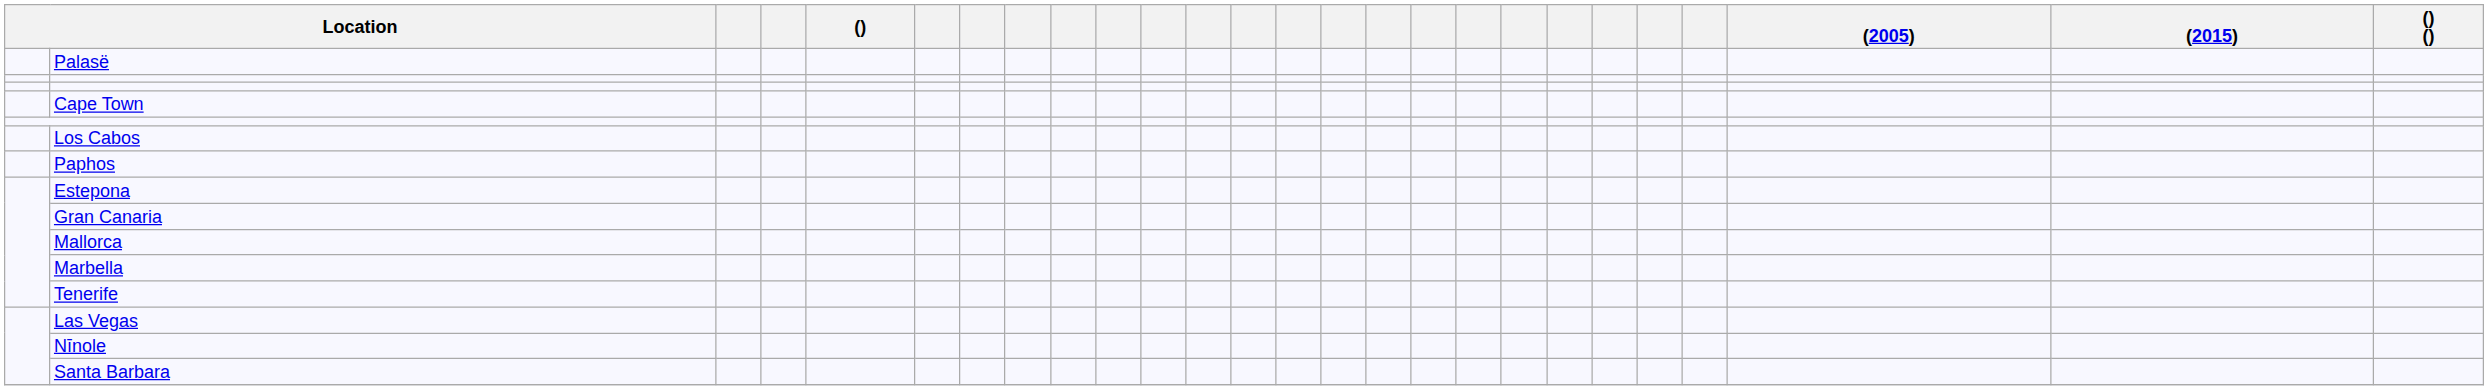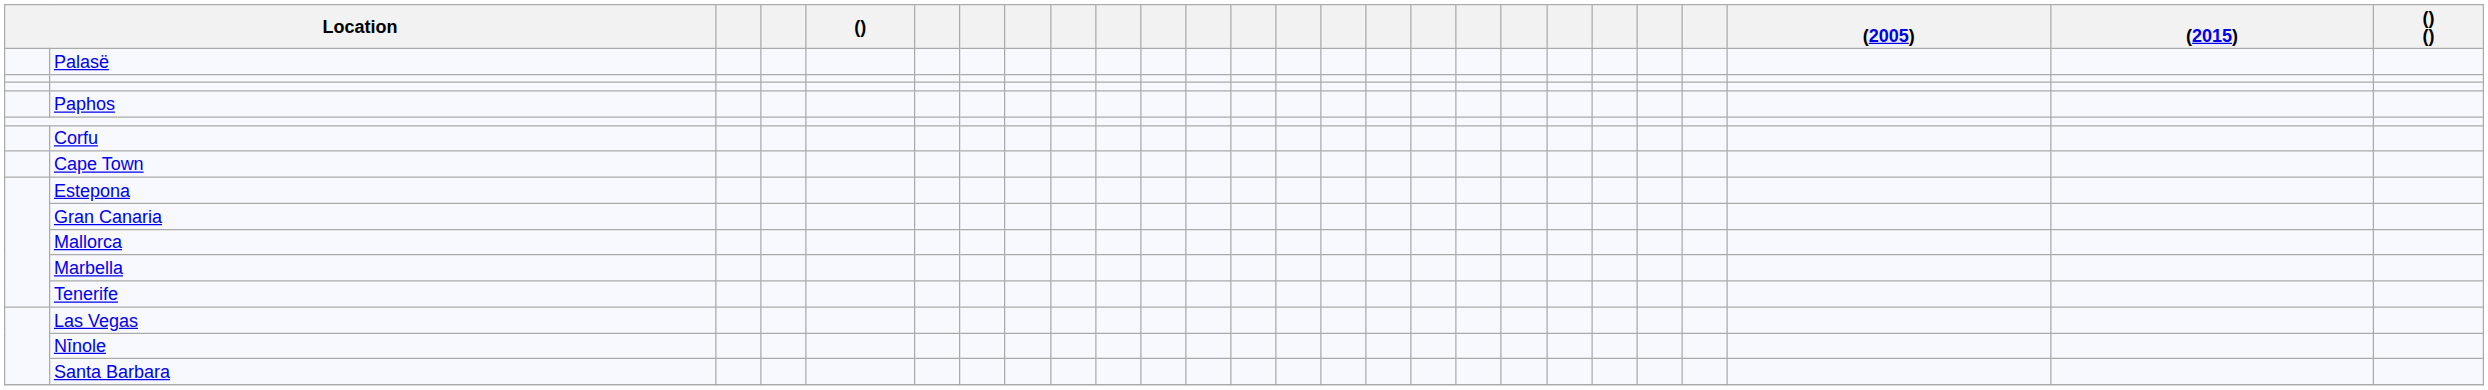 <table class="wikitable sortable" style="text-align:left; font-size:90%; line-height:14px; background:#F8F8FF; width:100%;">
 <tr>
 <th colspan="2">Location</th>
 <th class="unsortable"><strong></strong></th>
 <th class="unsortable"><strong></strong></th>
 <th class="unsortable"><strong> ()</strong></th>
 <th class="unsortable"><strong></strong></th>
 <th class="unsortable"><strong></strong></th>
 <th class="unsortable"><strong></strong></th>
 <th class="unsortable"><strong></strong></th>
 <th class="unsortable"><strong></strong></th>
 <th class="unsortable"><strong></strong></th>
 <th class="unsortable"><strong></strong></th>
 <th class="unsortable"><br><strong></strong></th>
 <th class="unsortable"><strong></strong></th>
 <th class="unsortable"><strong></strong></th>
 <th class="unsortable"><strong></strong></th>
 <th class="unsortable"><strong></strong></th>
 <th class="unsortable"><strong></strong></th>
 <th class="unsortable"><strong></strong></th>
 <th class="unsortable"><strong></strong></th>
 <th class="unsortable"><strong></strong></th>
 <th class="unsortable"><strong></strong></th>
 <th class="unsortable"><strong></strong></th>
 <th class="unsortable"><strong><br>(<a href='#'>2005</a>)</strong></th>
 <th class="unsortable"><strong><br>(<a href='#'>2015</a>)</strong></th>
 <th class="unsortable"><strong> ()<br> ()</strong></th>
 </tr>
 <tr>
 <td></td>
 <td><a href='#'>Palasë</a></td>
 <td></td>
 <td></td>
 <td></td>
 <td></td>
 <td></td>
 <td></td>
 <td></td>
 <td></td>
 <td></td>
 <td></td>
 <td></td>
 <td></td>
 <td></td>
 <td></td>
 <td></td>
 <td></td>
 <td></td>
 <td></td>
 <td></td>
 <td></td>
 <td></td>
 <td></td>
 <td></td>
 <td></td>
 </tr>
 <tr>
 <td></td>
 <td></td>
 <td></td>
 <td></td>
 <td></td>
 <td></td>
 <td></td>
 <td></td>
 <td></td>
 <td></td>
 <td></td>
 <td></td>
 <td></td>
 <td></td>
 <td></td>
 <td></td>
 <td></td>
 <td></td>
 <td></td>
 <td></td>
 <td></td>
 <td></td>
 <td></td>
 <td></td>
 <td></td>
 <td></td>
 </tr>
 <tr>
 <td></td>
 <td></td>
 <td></td>
 <td></td>
 <td></td>
 <td></td>
 <td></td>
 <td></td>
 <td></td>
 <td></td>
 <td></td>
 <td></td>
 <td></td>
 <td></td>
 <td></td>
 <td></td>
 <td></td>
 <td></td>
 <td></td>
 <td></td>
 <td></td>
 <td></td>
 <td></td>
 <td></td>
 <td></td>
 <td></td>
 </tr>
 <tr>
 <td></td>
-<td><a href='#'>Cape Town</a></td>
+<td><a href='#'>Paphos</a></td>
 <td></td>
 <td></td>
 <td></td>
 <td></td>
 <td></td>
 <td></td>
 <td></td>
 <td></td>
 <td></td>
 <td></td>
 <td></td>
 <td></td>
 <td></td>
 <td></td>
 <td></td>
 <td></td>
 <td></td>
 <td></td>
 <td></td>
 <td></td>
 <td></td>
 <td></td>
 <td></td>
 <td></td>
 </tr>
 <tr>
 <td colspan="2"></td>
 <td></td>
 <td></td>
 <td></td>
 <td></td>
 <td></td>
 <td></td>
 <td></td>
 <td></td>
 <td></td>
 <td></td>
 <td></td>
 <td></td>
 <td></td>
 <td></td>
 <td></td>
 <td></td>
 <td></td>
 <td></td>
 <td></td>
 <td></td>
 <td></td>
 <td></td>
 <td></td>
 <td></td>
 </tr>
 <tr>
 <td></td>
-<td><a href='#'>Los Cabos</a></td>
+<td><a href='#'>Corfu</a></td>
 <td></td>
 <td></td>
 <td></td>
 <td></td>
 <td></td>
 <td></td>
 <td></td>
 <td></td>
 <td></td>
 <td></td>
 <td></td>
 <td></td>
 <td></td>
 <td></td>
 <td></td>
 <td></td>
 <td></td>
 <td></td>
 <td></td>
 <td></td>
 <td></td>
 <td></td>
 <td></td>
 <td></td>
 </tr>
 <tr>
 <td></td>
-<td><a href='#'>Paphos</a></td>
+<td><a href='#'>Cape Town</a></td>
 <td></td>
 <td></td>
 <td></td>
 <td></td>
 <td></td>
 <td></td>
 <td></td>
 <td></td>
 <td></td>
 <td></td>
 <td></td>
 <td></td>
 <td></td>
 <td></td>
 <td></td>
 <td></td>
 <td></td>
 <td></td>
 <td></td>
 <td></td>
 <td></td>
 <td></td>
 <td></td>
 <td></td>
 </tr>
 <tr>
 <td rowspan="5"></td>
 <td><a href='#'>Estepona</a></td>
 <td></td>
 <td></td>
 <td></td>
 <td></td>
 <td></td>
 <td></td>
 <td></td>
 <td></td>
 <td></td>
 <td></td>
 <td></td>
 <td></td>
 <td></td>
 <td></td>
 <td></td>
 <td></td>
 <td></td>
 <td></td>
 <td></td>
 <td></td>
 <td></td>
 <td></td>
 <td></td>
 <td></td>
 </tr>
 <tr>
 <td><a href='#'>Gran Canaria</a></td>
 <td></td>
 <td></td>
 <td></td>
 <td></td>
 <td></td>
 <td></td>
 <td></td>
 <td></td>
 <td></td>
 <td></td>
 <td></td>
 <td></td>
 <td></td>
 <td></td>
 <td></td>
 <td></td>
 <td></td>
 <td></td>
 <td></td>
 <td></td>
 <td></td>
 <td></td>
 <td></td>
 <td></td>
 </tr>
 <tr>
 <td><a href='#'>Mallorca</a></td>
 <td></td>
 <td></td>
 <td></td>
 <td></td>
 <td></td>
 <td></td>
 <td></td>
 <td></td>
 <td></td>
 <td></td>
 <td></td>
 <td></td>
 <td></td>
 <td></td>
 <td></td>
 <td></td>
 <td></td>
 <td></td>
 <td></td>
 <td></td>
 <td></td>
 <td></td>
 <td></td>
 <td></td>
 </tr>
 <tr>
 <td><a href='#'>Marbella</a></td>
 <td></td>
 <td></td>
 <td></td>
 <td></td>
 <td></td>
 <td></td>
 <td></td>
 <td></td>
 <td></td>
 <td></td>
 <td></td>
 <td></td>
 <td></td>
 <td></td>
 <td></td>
 <td></td>
 <td></td>
 <td></td>
 <td></td>
 <td></td>
 <td></td>
 <td></td>
 <td></td>
 <td></td>
 </tr>
 <tr>
 <td><a href='#'>Tenerife</a></td>
 <td></td>
 <td></td>
 <td></td>
 <td></td>
 <td></td>
 <td></td>
 <td></td>
 <td></td>
 <td></td>
 <td></td>
 <td></td>
 <td></td>
 <td></td>
 <td></td>
 <td></td>
 <td></td>
 <td></td>
 <td></td>
 <td></td>
 <td></td>
 <td></td>
 <td></td>
 <td></td>
 <td></td>
 </tr>
 <tr>
 <td rowspan="3"></td>
 <td><a href='#'>Las Vegas</a></td>
 <td></td>
 <td></td>
 <td></td>
 <td></td>
 <td></td>
 <td></td>
 <td></td>
 <td></td>
 <td></td>
 <td></td>
 <td></td>
 <td></td>
 <td></td>
 <td></td>
 <td></td>
 <td></td>
 <td></td>
 <td></td>
 <td></td>
 <td></td>
 <td></td>
 <td></td>
 <td></td>
 <td></td>
 </tr>
 <tr>
 <td><a href='#'>Nīnole</a></td>
 <td></td>
 <td></td>
 <td></td>
 <td></td>
 <td></td>
 <td></td>
 <td></td>
 <td></td>
 <td></td>
 <td></td>
 <td></td>
 <td></td>
 <td></td>
 <td></td>
 <td></td>
 <td></td>
 <td></td>
 <td></td>
 <td></td>
 <td></td>
 <td></td>
 <td></td>
 <td></td>
 <td></td>
 </tr>
 <tr>
 <td><a href='#'>Santa Barbara</a></td>
 <td></td>
 <td></td>
 <td></td>
 <td></td>
 <td></td>
 <td></td>
 <td></td>
 <td></td>
 <td></td>
 <td></td>
 <td></td>
 <td></td>
 <td></td>
 <td></td>
 <td></td>
 <td></td>
 <td></td>
 <td></td>
 <td></td>
 <td></td>
 <td></td>
 <td></td>
 <td></td>
 <td></td>
 </tr>
 <tr>
 </tr>
 </table>
